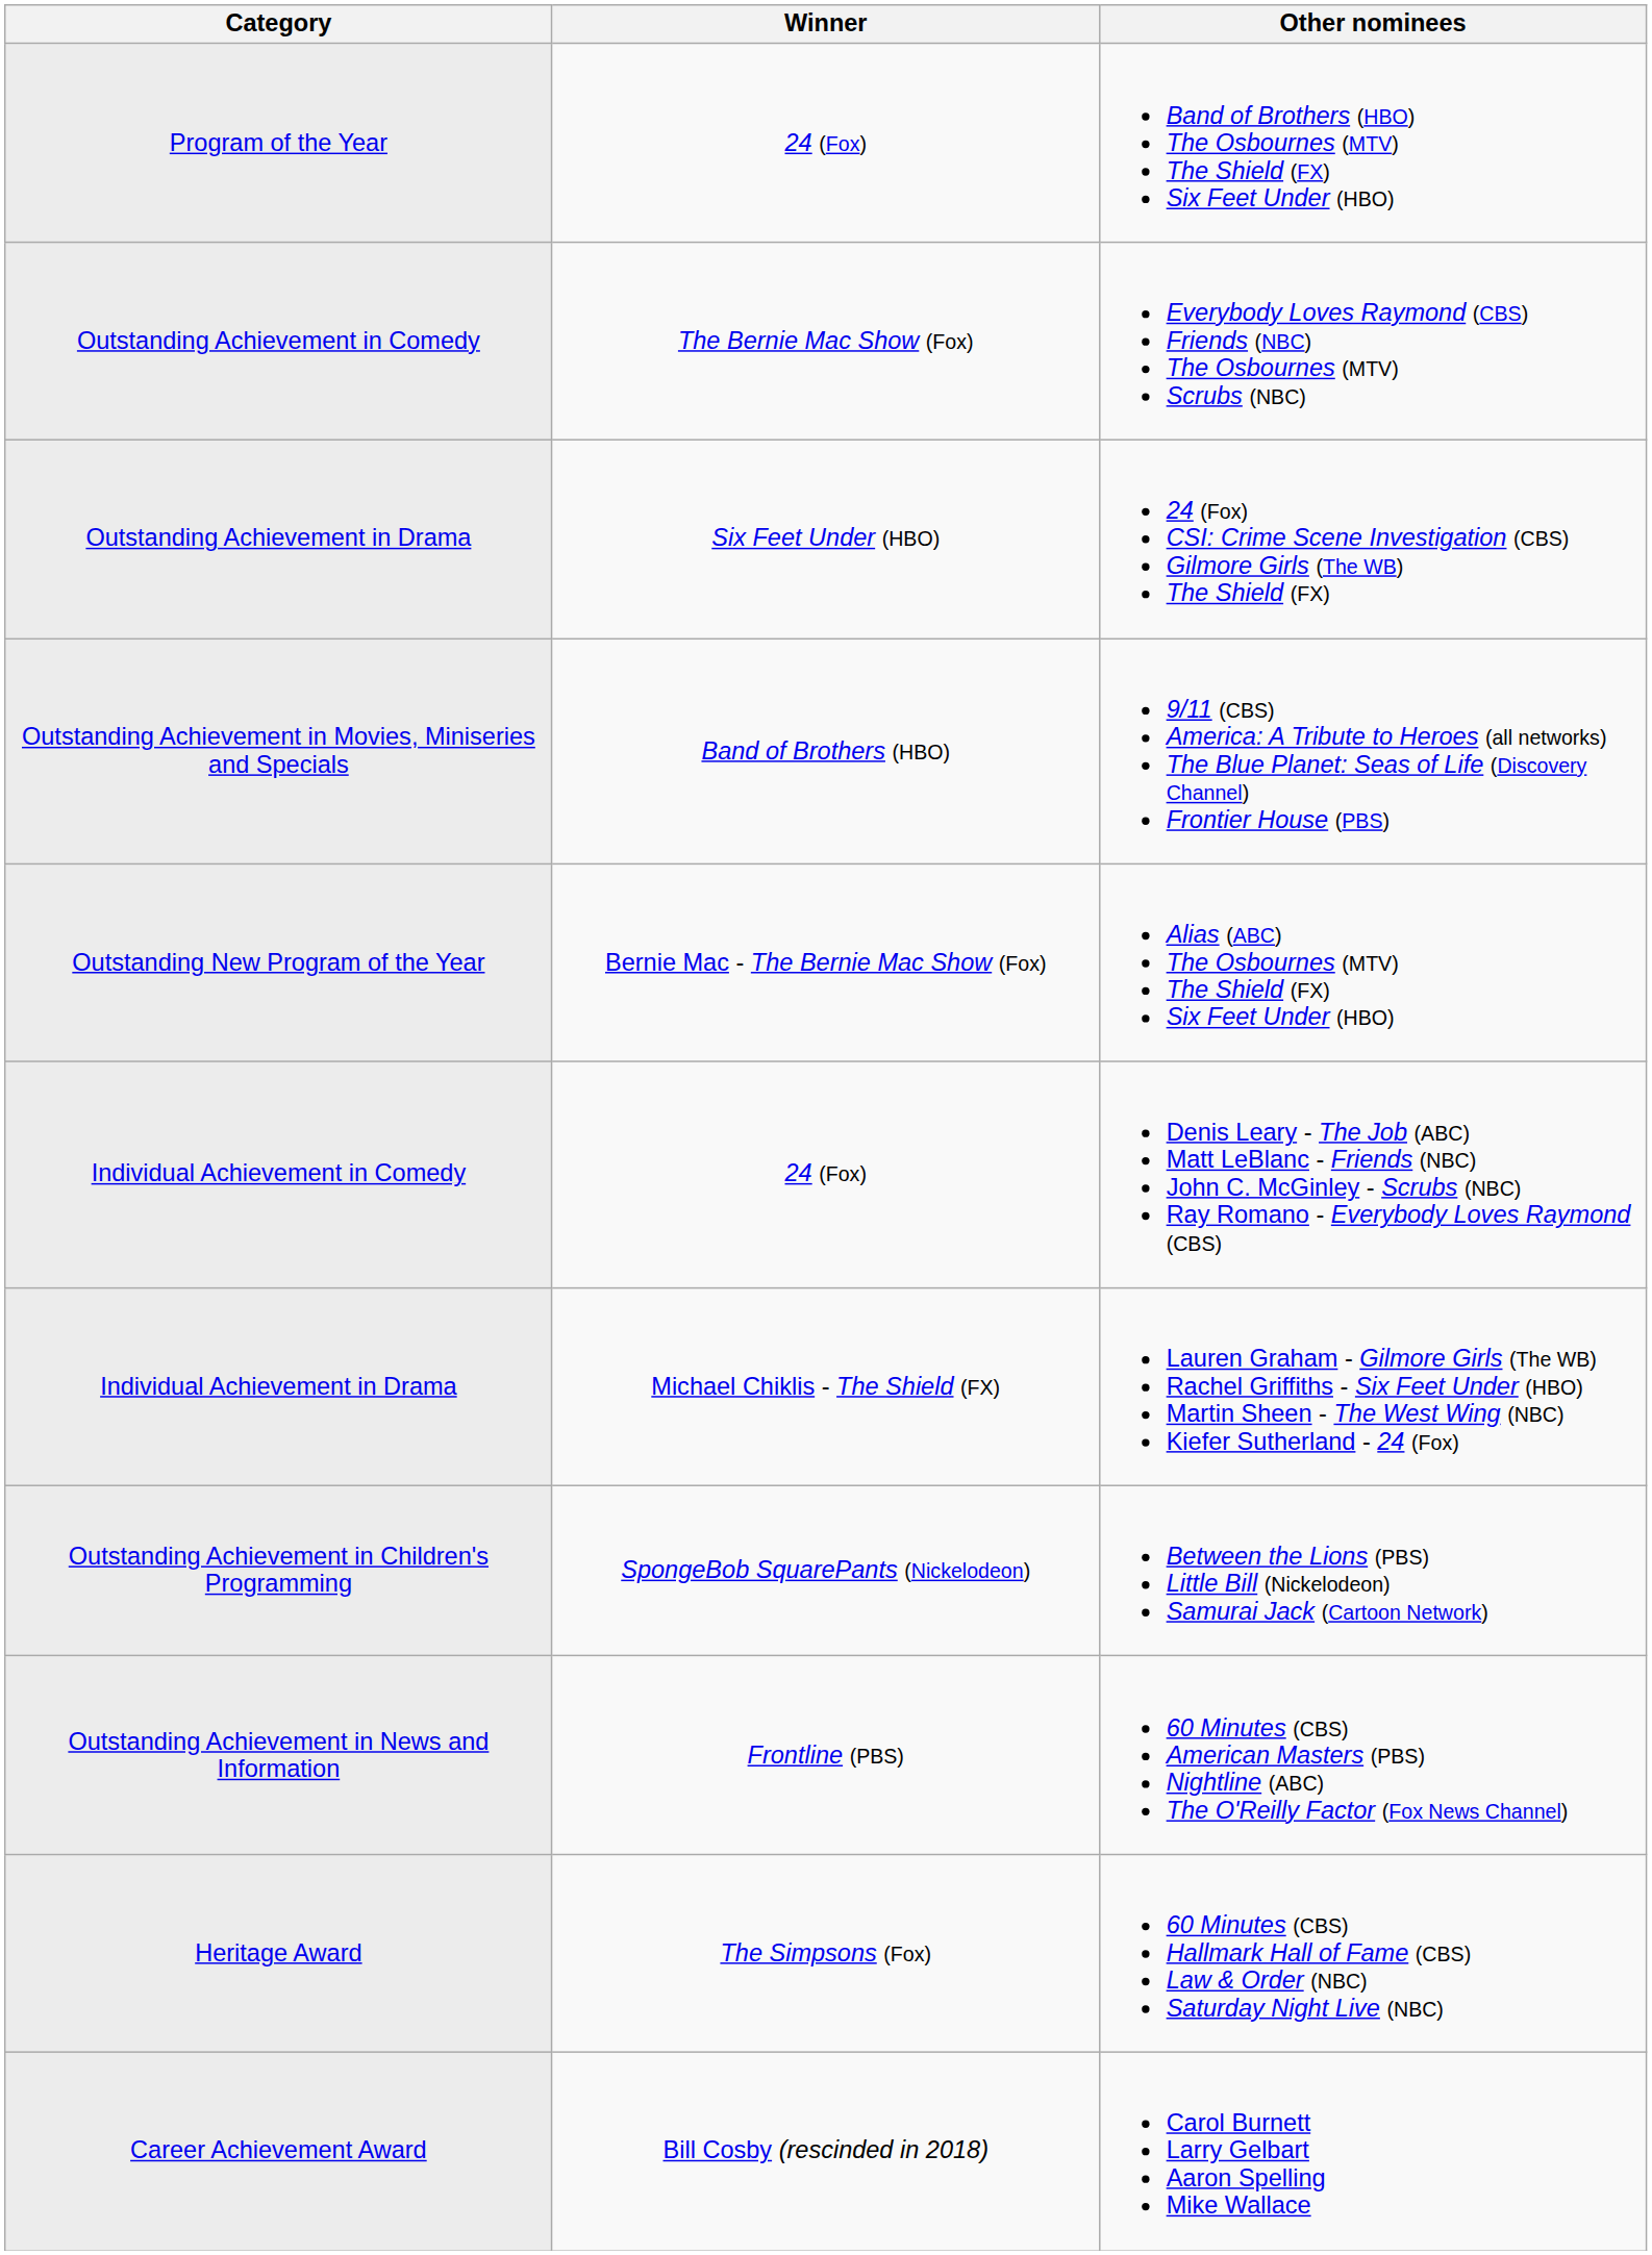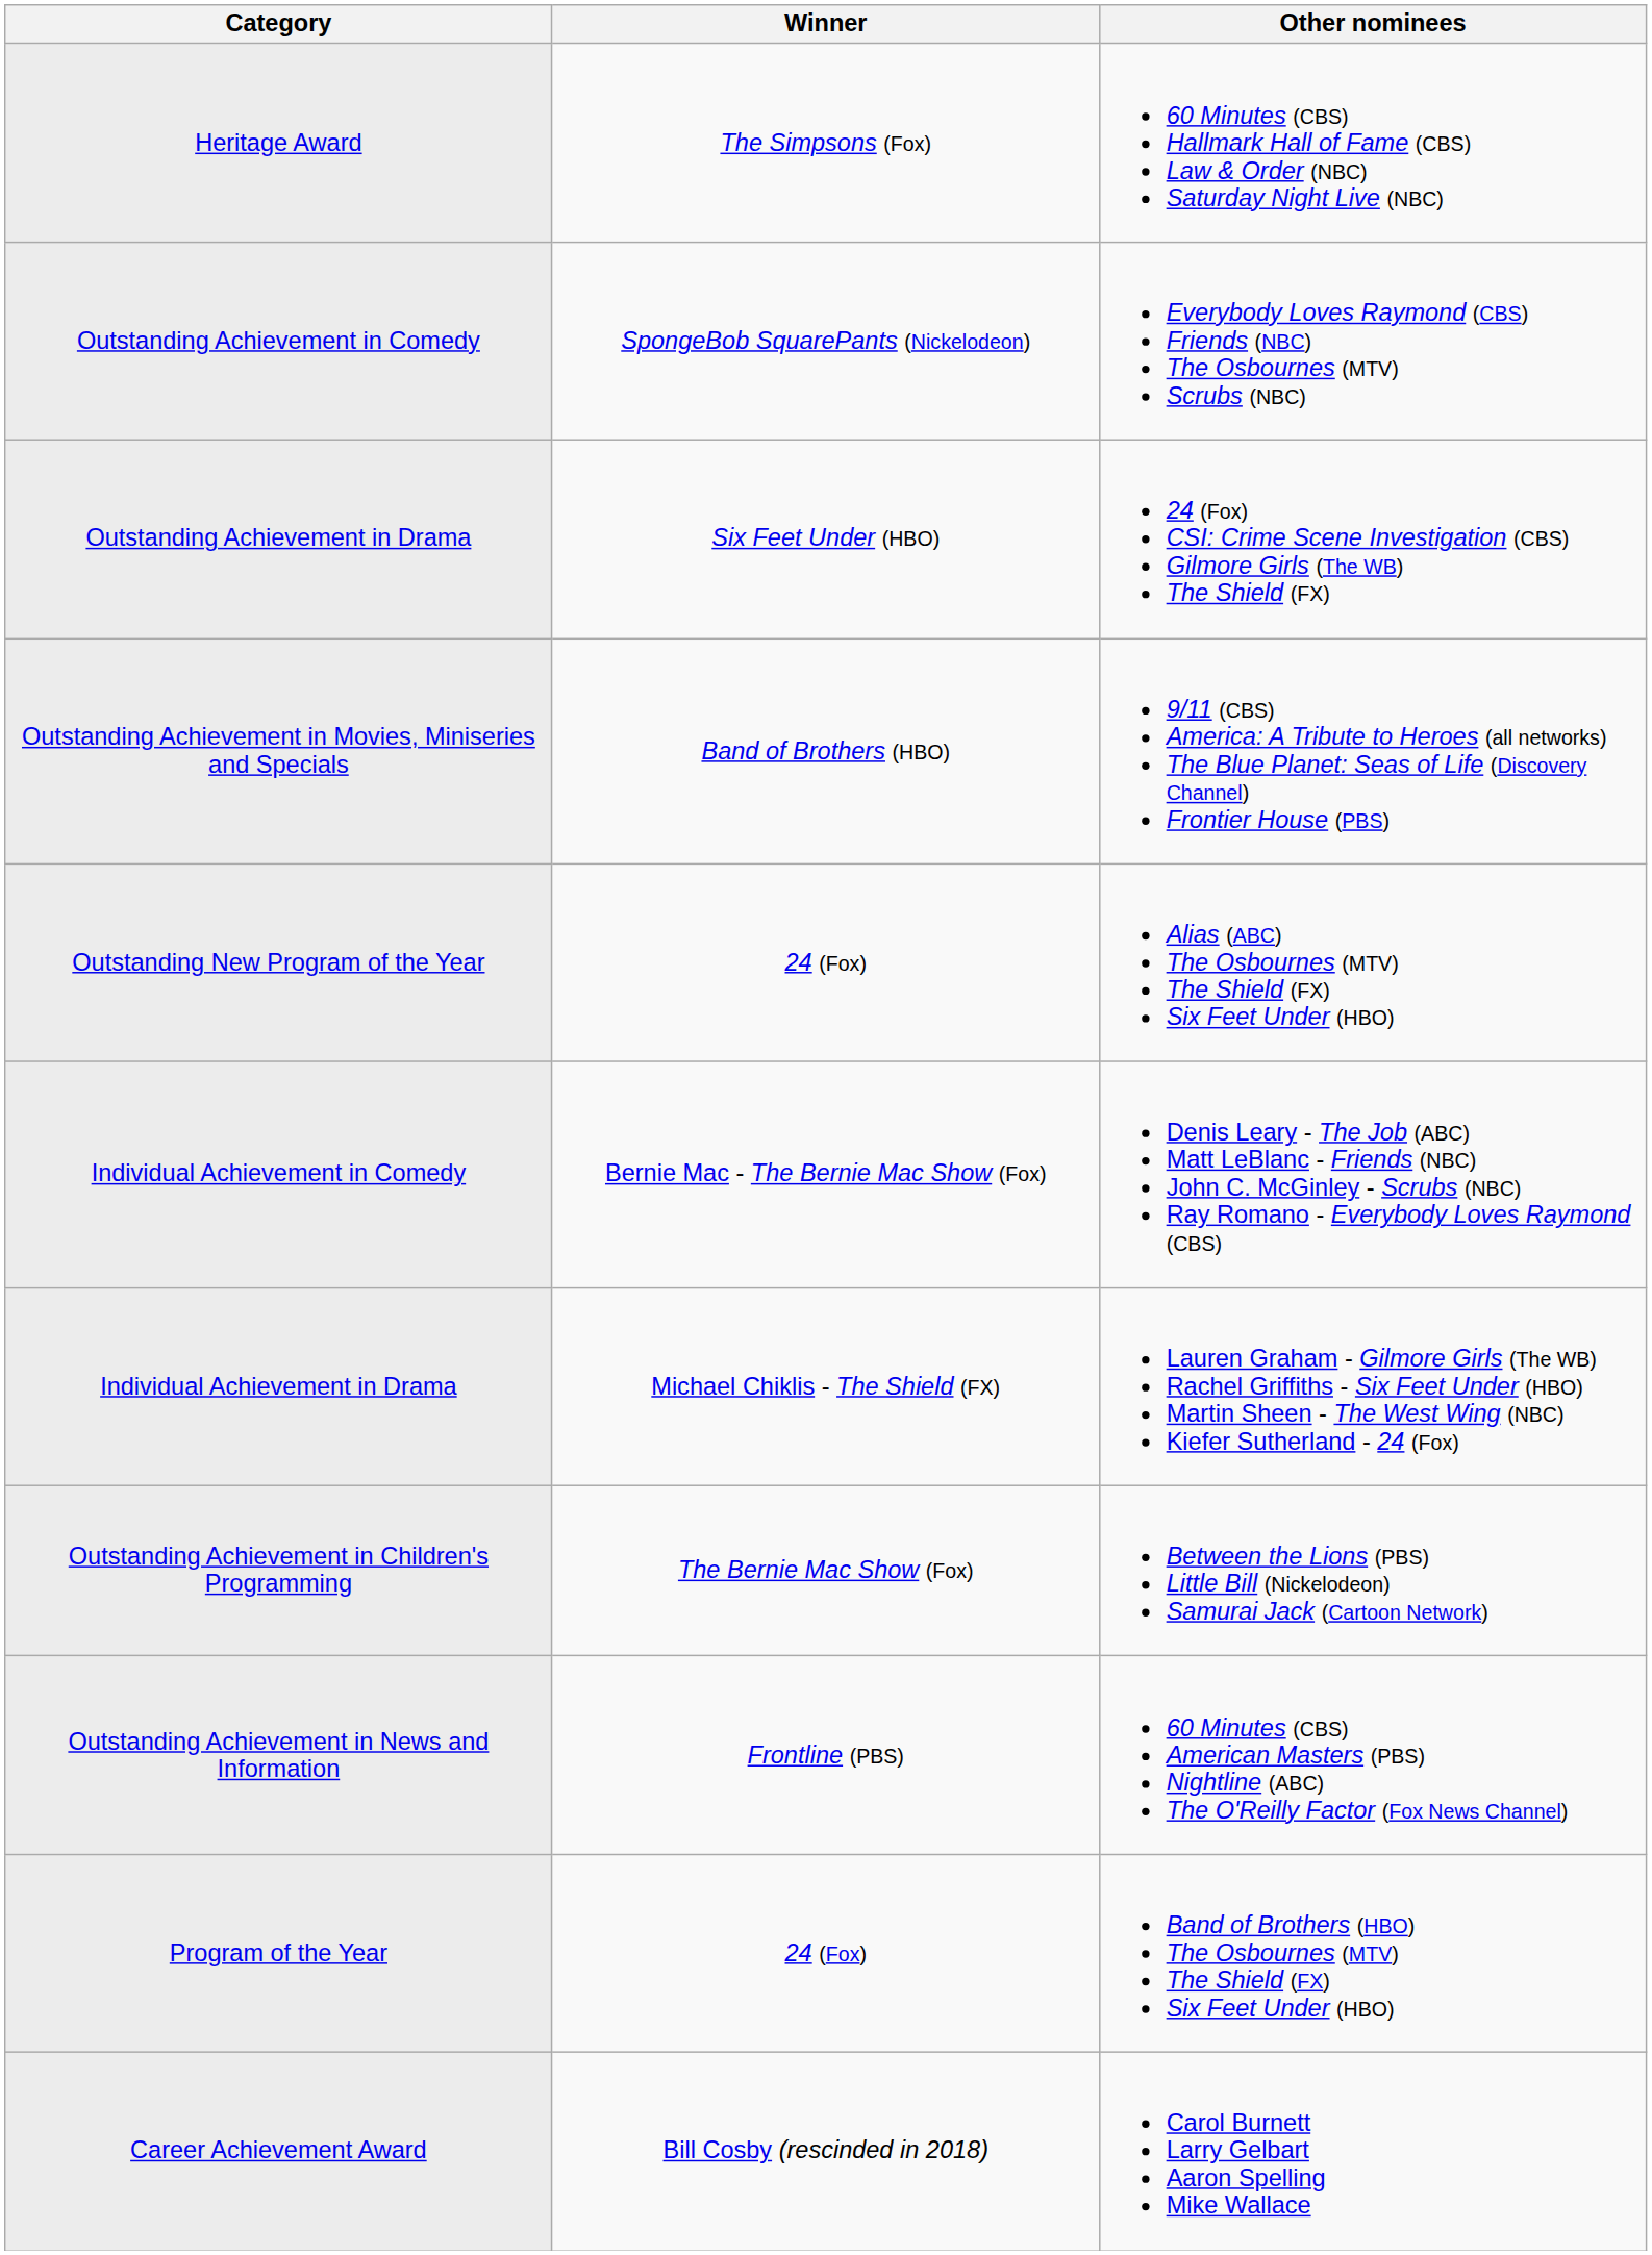 <table class="wikitable">
 <tr>
 <th width="350">Category</th>
 <th width="350">Winner</th>
 <th width="350">Other nominees</th>
 </tr>
 <tr>
-<td align="center" style="background: #ececec; color: grey; vertical-align: middle; text-align: center;" class="table-na"><a href='#'>Program of the Year</a></td>
-<td align="center"><em><a href='#'>24</a></em> <small>(<a href='#'>Fox</a>)</small></td>
-<td><br><ul><li><em><a href='#'>Band of Brothers</a></em> <small>(<a href='#'>HBO</a>)</small></li><li><em><a href='#'>The Osbournes</a></em> <small>(<a href='#'>MTV</a>)</small></li><li><em><a href='#'>The Shield</a></em> <small>(<a href='#'>FX</a>)</small></li><li><em><a href='#'>Six Feet Under</a></em> <small>(HBO)</small></li></ul></td>
+<td align="center" style="background: #ececec; color: grey; vertical-align: middle; text-align: center;" class="table-na"><a href='#'>Heritage Award</a></td>
+<td align="center"><em><a href='#'>The Simpsons</a></em> <small>(Fox)</small></td>
+<td><br><ul><li><em><a href='#'>60 Minutes</a></em> <small>(CBS)</small></li><li><em><a href='#'>Hallmark Hall of Fame</a></em> <small>(CBS)</small></li><li><em><a href='#'>Law & Order</a></em> <small>(NBC)</small></li><li><em><a href='#'>Saturday Night Live</a></em> <small>(NBC)</small></li></ul></td>
 </tr>
 <tr>
 <td align="center" style="background: #ececec; color: grey; vertical-align: middle; text-align: center;" class="table-na"><a href='#'>Outstanding Achievement in Comedy</a></td>
-<td align="center"><em><a href='#'>The Bernie Mac Show</a></em> <small>(Fox)</small></td>
+<td align="center"><em><a href='#'>SpongeBob SquarePants</a></em> <small>(<a href='#'>Nickelodeon</a>)</small></td>
 <td><br><ul><li><em><a href='#'>Everybody Loves Raymond</a></em> <small>(<a href='#'>CBS</a>)</small></li><li><em><a href='#'>Friends</a></em> <small>(<a href='#'>NBC</a>)</small></li><li><em><a href='#'>The Osbournes</a></em> <small>(MTV)</small></li><li><em><a href='#'>Scrubs</a></em> <small>(NBC)</small></li></ul></td>
 </tr>
 <tr>
 <td align="center" style="background: #ececec; color: grey; vertical-align: middle; text-align: center;" class="table-na"><a href='#'>Outstanding Achievement in Drama</a></td>
 <td align="center"><em><a href='#'>Six Feet Under</a></em> <small>(HBO)</small></td>
 <td><br><ul><li><em><a href='#'>24</a></em> <small>(Fox)</small></li><li><em><a href='#'>CSI: Crime Scene Investigation</a></em> <small>(CBS)</small></li><li><em><a href='#'>Gilmore Girls</a></em> <small>(<a href='#'>The WB</a>)</small></li><li><em><a href='#'>The Shield</a></em> <small>(FX)</small></li></ul></td>
 </tr>
 <tr>
 <td align="center" style="background: #ececec; color: grey; vertical-align: middle; text-align: center;" class="table-na"><a href='#'>Outstanding Achievement in Movies, Miniseries and Specials</a></td>
 <td align="center"><em><a href='#'>Band of Brothers</a></em> <small>(HBO)</small></td>
 <td><br><ul><li><em><a href='#'>9/11</a></em> <small>(CBS)</small></li><li><em><a href='#'>America: A Tribute to Heroes</a></em> <small>(all networks)</small></li><li><em><a href='#'>The Blue Planet: Seas of Life</a></em> <small>(<a href='#'>Discovery Channel</a>)</small></li><li><em><a href='#'>Frontier House</a></em> <small>(<a href='#'>PBS</a>)</small></li></ul></td>
 </tr>
 <tr>
 <td align="center" style="background: #ececec; color: grey; vertical-align: middle; text-align: center;" class="table-na"><a href='#'>Outstanding New Program of the Year</a></td>
-<td align="center"><a href='#'>Bernie Mac</a> - <em><a href='#'>The Bernie Mac Show</a></em> <small>(Fox)</small></td>
+<td align="center"><em><a href='#'>24</a></em> <small>(Fox)</small></td>
 <td><br><ul><li><em><a href='#'>Alias</a></em> <small>(<a href='#'>ABC</a>)</small></li><li><em><a href='#'>The Osbournes</a></em> <small>(MTV)</small></li><li><em><a href='#'>The Shield</a></em> <small>(FX)</small></li><li><em><a href='#'>Six Feet Under</a></em> <small>(HBO)</small></li></ul></td>
 </tr>
 <tr>
 <td align="center" style="background: #ececec; color: grey; vertical-align: middle; text-align: center;" class="table-na"><a href='#'>Individual Achievement in Comedy</a></td>
-<td align="center"><em><a href='#'>24</a></em> <small>(Fox)</small></td>
+<td align="center"><a href='#'>Bernie Mac</a> - <em><a href='#'>The Bernie Mac Show</a></em> <small>(Fox)</small></td>
 <td><br><ul><li><a href='#'>Denis Leary</a> - <em><a href='#'>The Job</a></em> <small>(ABC)</small></li><li><a href='#'>Matt LeBlanc</a> - <em><a href='#'>Friends</a></em> <small>(NBC)</small></li><li><a href='#'>John C. McGinley</a> - <em><a href='#'>Scrubs</a></em> <small>(NBC)</small></li><li><a href='#'>Ray Romano</a> - <em><a href='#'>Everybody Loves Raymond</a></em> <small>(CBS)</small></li></ul></td>
 </tr>
 <tr>
 <td align="center" style="background: #ececec; color: grey; vertical-align: middle; text-align: center;" class="table-na"><a href='#'>Individual Achievement in Drama</a></td>
 <td align="center"><a href='#'>Michael Chiklis</a> - <em><a href='#'>The Shield</a></em> <small>(FX)</small></td>
 <td><br><ul><li><a href='#'>Lauren Graham</a> - <em><a href='#'>Gilmore Girls</a></em> <small>(The WB)</small></li><li><a href='#'>Rachel Griffiths</a> - <em><a href='#'>Six Feet Under</a></em> <small>(HBO)</small></li><li><a href='#'>Martin Sheen</a> - <em><a href='#'>The West Wing</a></em> <small>(NBC)</small></li><li><a href='#'>Kiefer Sutherland</a> - <em><a href='#'>24</a></em> <small>(Fox)</small></li></ul></td>
 </tr>
 <tr>
 <td align="center" style="background: #ececec; color: grey; vertical-align: middle; text-align: center;" class="table-na"><a href='#'>Outstanding Achievement in Children's Programming</a></td>
-<td align="center"><em><a href='#'>SpongeBob SquarePants</a></em> <small>(<a href='#'>Nickelodeon</a>)</small></td>
+<td align="center"><em><a href='#'>The Bernie Mac Show</a></em> <small>(Fox)</small></td>
 <td><br><ul><li><em><a href='#'>Between the Lions</a></em> <small>(PBS)</small></li><li><em><a href='#'>Little Bill</a></em> <small>(Nickelodeon)</small></li><li><em><a href='#'>Samurai Jack</a></em> <small>(<a href='#'>Cartoon Network</a>)</small></li></ul></td>
 </tr>
 <tr>
 <td align="center" style="background: #ececec; color: grey; vertical-align: middle; text-align: center;" class="table-na"><a href='#'>Outstanding Achievement in News and Information</a></td>
 <td align="center"><em><a href='#'>Frontline</a></em> <small>(PBS)</small></td>
 <td><br><ul><li><em><a href='#'>60 Minutes</a></em> <small>(CBS)</small></li><li><em><a href='#'>American Masters</a></em> <small>(PBS)</small></li><li><em><a href='#'>Nightline</a></em> <small>(ABC)</small></li><li><em><a href='#'>The O'Reilly Factor</a></em> <small>(<a href='#'>Fox News Channel</a>)</small></li></ul></td>
 </tr>
 <tr>
-<td align="center" style="background: #ececec; color: grey; vertical-align: middle; text-align: center;" class="table-na"><a href='#'>Heritage Award</a></td>
-<td align="center"><em><a href='#'>The Simpsons</a></em> <small>(Fox)</small></td>
-<td><br><ul><li><em><a href='#'>60 Minutes</a></em> <small>(CBS)</small></li><li><em><a href='#'>Hallmark Hall of Fame</a></em> <small>(CBS)</small></li><li><em><a href='#'>Law & Order</a></em> <small>(NBC)</small></li><li><em><a href='#'>Saturday Night Live</a></em> <small>(NBC)</small></li></ul></td>
+<td align="center" style="background: #ececec; color: grey; vertical-align: middle; text-align: center;" class="table-na"><a href='#'>Program of the Year</a></td>
+<td align="center"><em><a href='#'>24</a></em> <small>(<a href='#'>Fox</a>)</small></td>
+<td><br><ul><li><em><a href='#'>Band of Brothers</a></em> <small>(<a href='#'>HBO</a>)</small></li><li><em><a href='#'>The Osbournes</a></em> <small>(<a href='#'>MTV</a>)</small></li><li><em><a href='#'>The Shield</a></em> <small>(<a href='#'>FX</a>)</small></li><li><em><a href='#'>Six Feet Under</a></em> <small>(HBO)</small></li></ul></td>
 </tr>
 <tr>
 <td align="center" style="background: #ececec; color: grey; vertical-align: middle; text-align: center;" class="table-na"><a href='#'>Career Achievement Award</a></td>
 <td align="center"><a href='#'>Bill Cosby</a> <em>(rescinded in 2018)</em></td>
 <td><br><ul><li><a href='#'>Carol Burnett</a></li><li><a href='#'>Larry Gelbart</a></li><li><a href='#'>Aaron Spelling</a></li><li><a href='#'>Mike Wallace</a></li></ul></td>
 </tr>
 </table>
